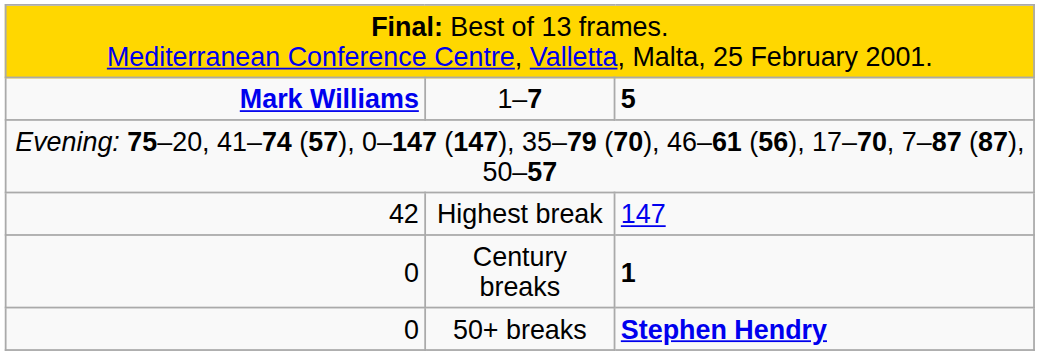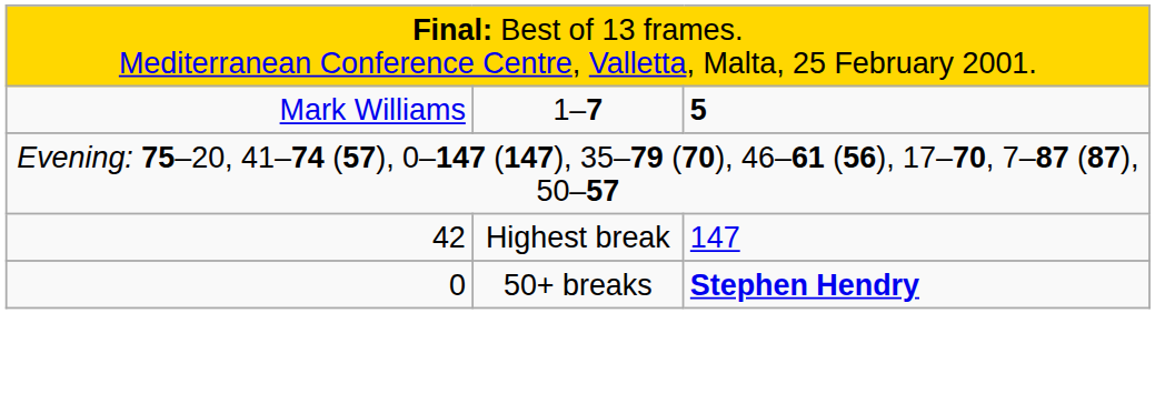 <table class="wikitable" style="font-size: 95%; margin: 1em auto 1em auto;">
 <tr>
 <td colspan="3" align="center" bgcolor="#ffd700"><strong>Final:</strong> Best of 13 frames.<br><a href='#'>Mediterranean Conference Centre</a>, <a href='#'>Valletta</a>, Malta, 25 February 2001.</td>
 </tr>
 <tr>
-<td width="230" align="right"><strong><a href='#'>Mark Williams</a><br></strong></td>
+<td width="230" align="right"><a href='#'>Mark Williams</a><br></td>
 <td width="100" align="center">1–<strong>7</strong></td>
 <td><strong>5</strong></td>
 </tr>
 <tr>
 <td colspan="3" align="center" style="font-size: 100%"><em>Evening:</em> <strong>75</strong>–20, 41–<strong>74</strong> (<strong>57</strong>), 0–<strong>147</strong> (<strong>147</strong>), 35–<strong>79</strong> (<strong>70</strong>), 46–<strong>61</strong> (<strong>56</strong>), 17–<strong>70</strong>, 7–<strong>87</strong> (<strong>87</strong>), 50–<strong>57</strong></td>
 </tr>
 <tr>
 <td align="right">42</td>
 <td align="center">Highest break</td>
 <td><a href='#'>147</a></td>
 </tr>
 <tr>
 <td align="right">0</td>
-<td align="center">Century breaks</td>
-<td><strong>1</strong></td>
-</tr>
-<tr>
-<td align="right">0</td>
 <td align="center">50+ breaks</td>
 <td width="230" align="left"><strong><a href='#'>Stephen Hendry</a></strong><br></td>
 </tr>
 </table>
